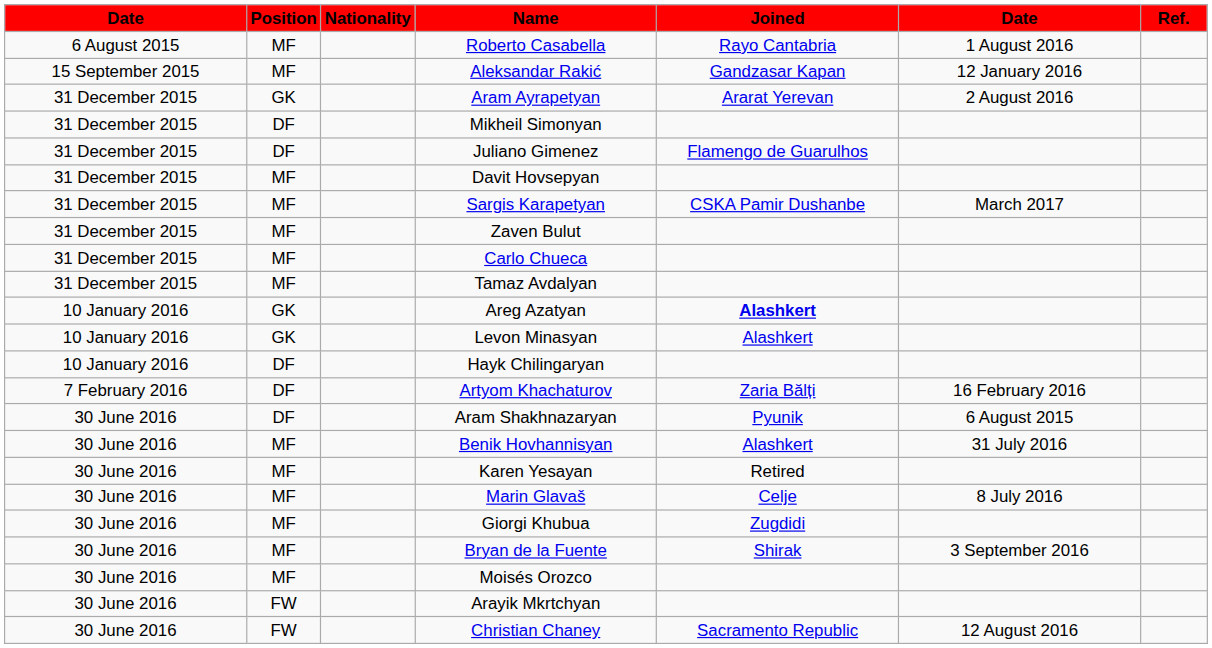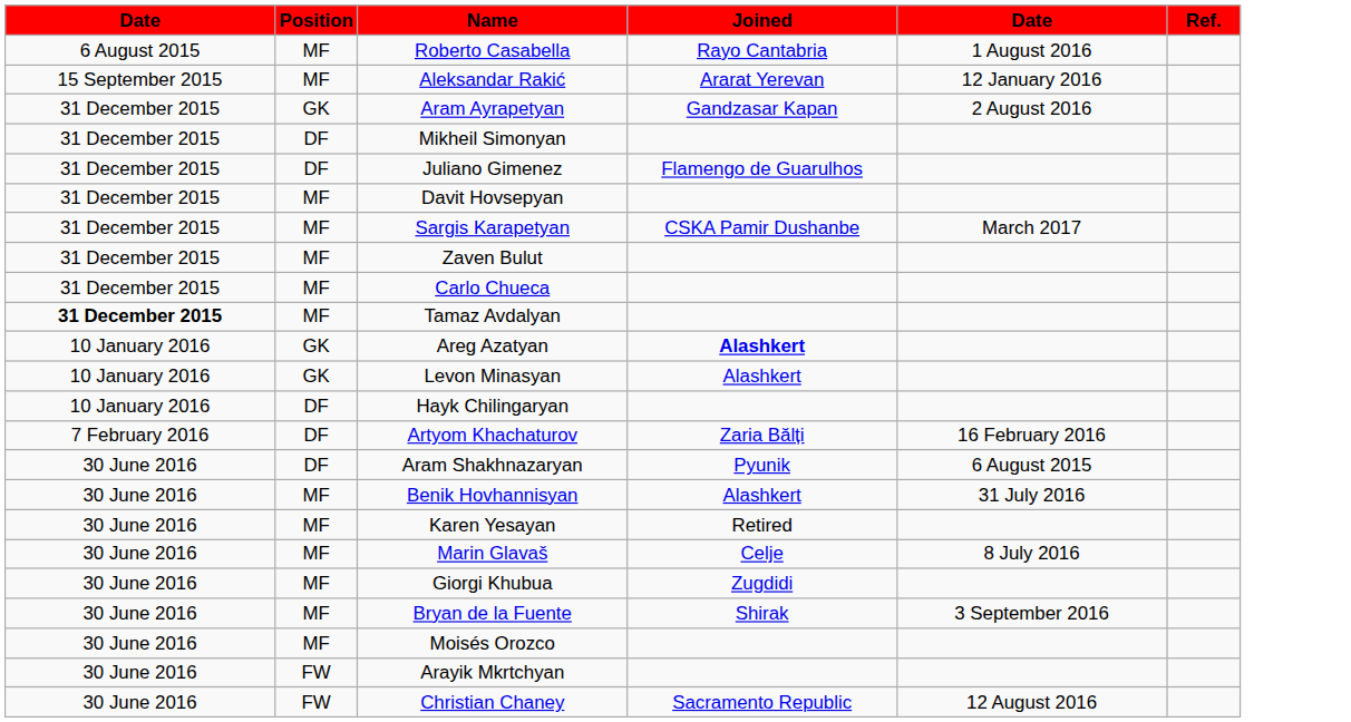 <table class="wikitable"  style="text-align:center; font-size:90%; ">
 <tr>
 <th style="background:#FF0000; color:#000000; width:200px;">Date</th>
 <th style="background:#FF0000; color:#000000; width:50px;">Position</th>
-<th style="background:#FF0000; color:#000000; width:50px;">Nationality</th>
 <th style="background:#FF0000; color:#000000; width:200px;">Name</th>
 <th style="background:#FF0000; color:#000000; width:200px;">Joined</th>
 <th style="background:#FF0000; color:#000000; width:200px;">Date</th>
 <th style="background:#FF0000; color:#000000; width:50px;">Ref.</th>
 </tr>
 <tr>
 <td>6 August 2015</td>
 <td>MF</td>
-<td></td>
 <td><a href='#'>Roberto Casabella</a></td>
 <td><a href='#'>Rayo Cantabria</a></td>
 <td>1 August 2016</td>
 <td></td>
 </tr>
 <tr>
 <td>15 September 2015</td>
 <td>MF</td>
-<td></td>
 <td><a href='#'>Aleksandar Rakić</a></td>
-<td><a href='#'>Gandzasar Kapan</a></td>
+<td><a href='#'>Ararat Yerevan</a></td>
 <td>12 January 2016</td>
 <td></td>
 </tr>
 <tr>
 <td>31 December 2015</td>
 <td>GK</td>
-<td></td>
 <td><a href='#'>Aram Ayrapetyan</a></td>
-<td><a href='#'>Ararat Yerevan</a></td>
+<td><a href='#'>Gandzasar Kapan</a></td>
 <td>2 August 2016</td>
 <td></td>
 </tr>
 <tr>
 <td>31 December 2015</td>
 <td>DF</td>
-<td></td>
 <td>Mikheil Simonyan</td>
 <td></td>
 <td></td>
 <td></td>
 </tr>
 <tr>
 <td>31 December 2015</td>
 <td>DF</td>
-<td></td>
 <td>Juliano Gimenez</td>
 <td><a href='#'>Flamengo de Guarulhos</a></td>
 <td></td>
 <td></td>
 </tr>
 <tr>
 <td>31 December 2015</td>
 <td>MF</td>
-<td></td>
 <td>Davit Hovsepyan</td>
 <td></td>
 <td></td>
 <td></td>
 </tr>
 <tr>
 <td>31 December 2015</td>
 <td>MF</td>
-<td></td>
 <td><a href='#'>Sargis Karapetyan</a></td>
 <td><a href='#'>CSKA Pamir Dushanbe</a></td>
 <td>March 2017</td>
 <td></td>
 </tr>
 <tr>
 <td>31 December 2015</td>
 <td>MF</td>
-<td></td>
 <td>Zaven Bulut</td>
 <td></td>
 <td></td>
 <td></td>
 </tr>
 <tr>
 <td>31 December 2015</td>
 <td>MF</td>
-<td></td>
 <td><a href='#'>Carlo Chueca</a></td>
 <td></td>
 <td></td>
 <td></td>
 </tr>
 <tr>
-<td>31 December 2015</td>
+<td><strong>31 December 2015</strong></td>
 <td>MF</td>
-<td></td>
 <td>Tamaz Avdalyan</td>
 <td></td>
 <td></td>
 <td></td>
 </tr>
 <tr>
 <td>10 January 2016</td>
 <td>GK</td>
-<td></td>
 <td>Areg Azatyan</td>
 <td><strong><a href='#'>Alashkert</a></strong></td>
 <td></td>
 <td></td>
 </tr>
 <tr>
 <td>10 January 2016</td>
 <td>GK</td>
-<td></td>
 <td>Levon Minasyan</td>
 <td><a href='#'>Alashkert</a></td>
 <td></td>
 <td></td>
 </tr>
 <tr>
 <td>10 January 2016</td>
 <td>DF</td>
-<td></td>
 <td>Hayk Chilingaryan</td>
 <td></td>
 <td></td>
 <td></td>
 </tr>
 <tr>
 <td>7 February 2016</td>
 <td>DF</td>
-<td></td>
 <td><a href='#'>Artyom Khachaturov</a></td>
 <td><a href='#'>Zaria Bălți</a></td>
 <td>16 February 2016</td>
 <td></td>
 </tr>
 <tr>
 <td>30 June 2016</td>
 <td>DF</td>
-<td></td>
 <td>Aram Shakhnazaryan</td>
 <td><a href='#'>Pyunik</a></td>
 <td>6 August 2015</td>
 <td></td>
 </tr>
 <tr>
 <td>30 June 2016</td>
 <td>MF</td>
-<td></td>
 <td><a href='#'>Benik Hovhannisyan</a></td>
 <td><a href='#'>Alashkert</a></td>
 <td>31 July 2016</td>
 <td></td>
 </tr>
 <tr>
 <td>30 June 2016</td>
 <td>MF</td>
-<td></td>
 <td>Karen Yesayan</td>
 <td>Retired</td>
 <td></td>
 <td></td>
 </tr>
 <tr>
 <td>30 June 2016</td>
 <td>MF</td>
-<td></td>
 <td><a href='#'>Marin Glavaš</a></td>
 <td><a href='#'>Celje</a></td>
 <td>8 July 2016</td>
 <td></td>
 </tr>
 <tr>
 <td>30 June 2016</td>
 <td>MF</td>
-<td></td>
 <td>Giorgi Khubua</td>
 <td><a href='#'>Zugdidi</a></td>
 <td></td>
 <td></td>
 </tr>
 <tr>
 <td>30 June 2016</td>
 <td>MF</td>
-<td></td>
 <td><a href='#'>Bryan de la Fuente</a></td>
 <td><a href='#'>Shirak</a></td>
 <td>3 September 2016</td>
 <td></td>
 </tr>
 <tr>
 <td>30 June 2016</td>
 <td>MF</td>
-<td></td>
 <td>Moisés Orozco</td>
 <td></td>
 <td></td>
 <td></td>
 </tr>
 <tr>
 <td>30 June 2016</td>
 <td>FW</td>
-<td></td>
 <td>Arayik Mkrtchyan</td>
 <td></td>
 <td></td>
 <td></td>
 </tr>
 <tr>
 <td>30 June 2016</td>
 <td>FW</td>
-<td></td>
 <td><a href='#'>Christian Chaney</a></td>
 <td><a href='#'>Sacramento Republic</a></td>
 <td>12 August 2016</td>
 <td></td>
 </tr>
 </table>
